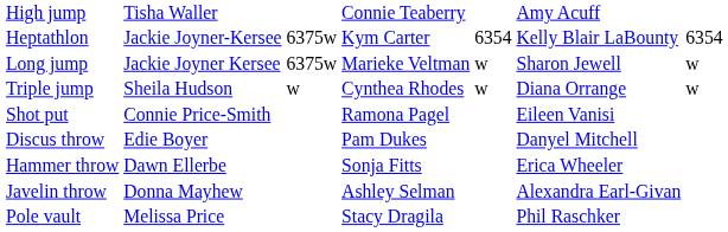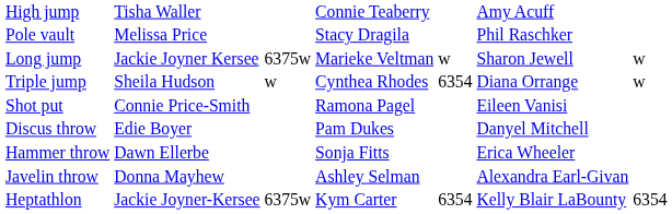 <table>
 <tr>
 <td><a href='#'>High jump</a></td>
 <td><a href='#'>Tisha Waller</a></td>
 <td></td>
 <td><a href='#'>Connie Teaberry</a></td>
 <td></td>
 <td><a href='#'>Amy Acuff</a></td>
 <td></td>
 </tr>
 <tr>
-<td><a href='#'>Heptathlon</a></td>
-<td><a href='#'>Jackie Joyner-Kersee</a></td>
-<td>6375w</td>
-<td><a href='#'>Kym Carter</a></td>
-<td>6354</td>
-<td><a href='#'>Kelly Blair LaBounty</a></td>
-<td>6354</td>
+<td><a href='#'>Pole vault</a></td>
+<td><a href='#'>Melissa Price</a></td>
+<td></td>
+<td><a href='#'>Stacy Dragila</a></td>
+<td></td>
+<td><a href='#'>Phil Raschker</a></td>
+<td></td>
 </tr>
 <tr>
 <td><a href='#'>Long jump</a></td>
 <td><a href='#'>Jackie Joyner Kersee</a></td>
 <td>6375w</td>
 <td><a href='#'>Marieke Veltman</a></td>
 <td>w</td>
 <td><a href='#'>Sharon Jewell</a></td>
 <td>w</td>
 </tr>
 <tr>
 <td><a href='#'>Triple jump</a></td>
 <td><a href='#'>Sheila Hudson</a></td>
 <td>w</td>
 <td><a href='#'>Cynthea Rhodes</a></td>
-<td>w</td>
+<td>6354</td>
 <td><a href='#'>Diana Orrange</a></td>
 <td>w</td>
 </tr>
 <tr>
 <td><a href='#'>Shot put</a></td>
 <td><a href='#'>Connie Price-Smith</a></td>
 <td></td>
 <td><a href='#'>Ramona Pagel</a></td>
 <td></td>
 <td><a href='#'>Eileen Vanisi</a></td>
 <td></td>
 </tr>
 <tr>
 <td><a href='#'>Discus throw</a></td>
 <td><a href='#'>Edie Boyer</a></td>
 <td></td>
 <td><a href='#'>Pam Dukes</a></td>
 <td></td>
 <td><a href='#'>Danyel Mitchell</a></td>
 <td></td>
 </tr>
 <tr>
 <td><a href='#'>Hammer throw</a></td>
 <td><a href='#'>Dawn Ellerbe</a></td>
 <td></td>
 <td><a href='#'>Sonja Fitts</a></td>
 <td></td>
 <td><a href='#'>Erica Wheeler</a></td>
 <td></td>
 </tr>
 <tr>
 <td><a href='#'>Javelin throw</a></td>
 <td><a href='#'>Donna Mayhew</a></td>
 <td></td>
 <td><a href='#'>Ashley Selman</a></td>
 <td></td>
 <td><a href='#'>Alexandra Earl-Givan</a></td>
 <td></td>
 </tr>
 <tr>
-<td><a href='#'>Pole vault</a></td>
-<td><a href='#'>Melissa Price</a></td>
-<td></td>
-<td><a href='#'>Stacy Dragila</a></td>
-<td></td>
-<td><a href='#'>Phil Raschker</a></td>
-<td></td>
+<td><a href='#'>Heptathlon</a></td>
+<td><a href='#'>Jackie Joyner-Kersee</a></td>
+<td>6375w</td>
+<td><a href='#'>Kym Carter</a></td>
+<td>6354</td>
+<td><a href='#'>Kelly Blair LaBounty</a></td>
+<td>6354</td>
 </tr>
 </table>
